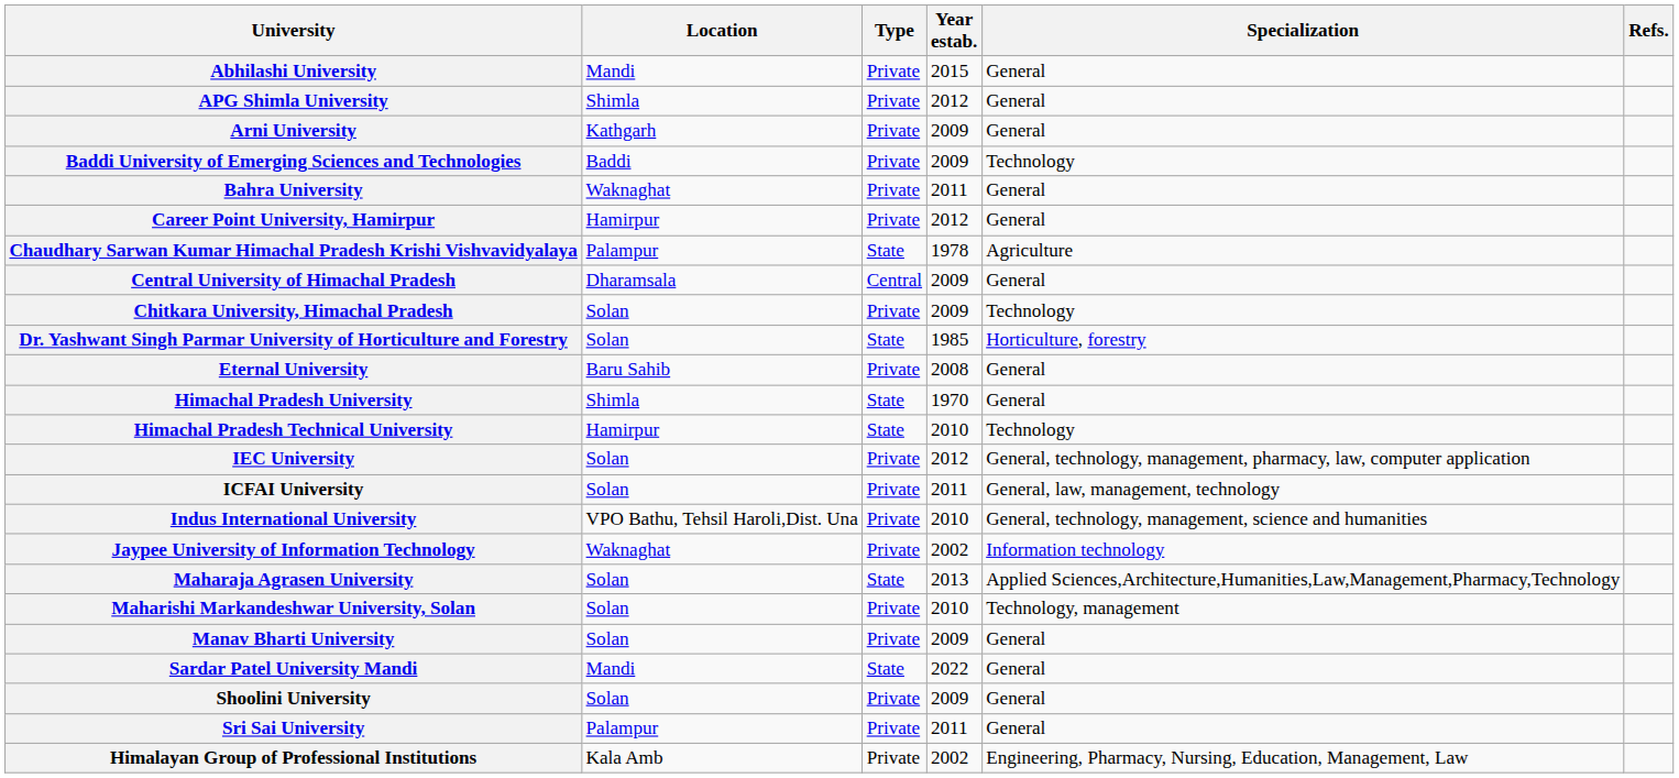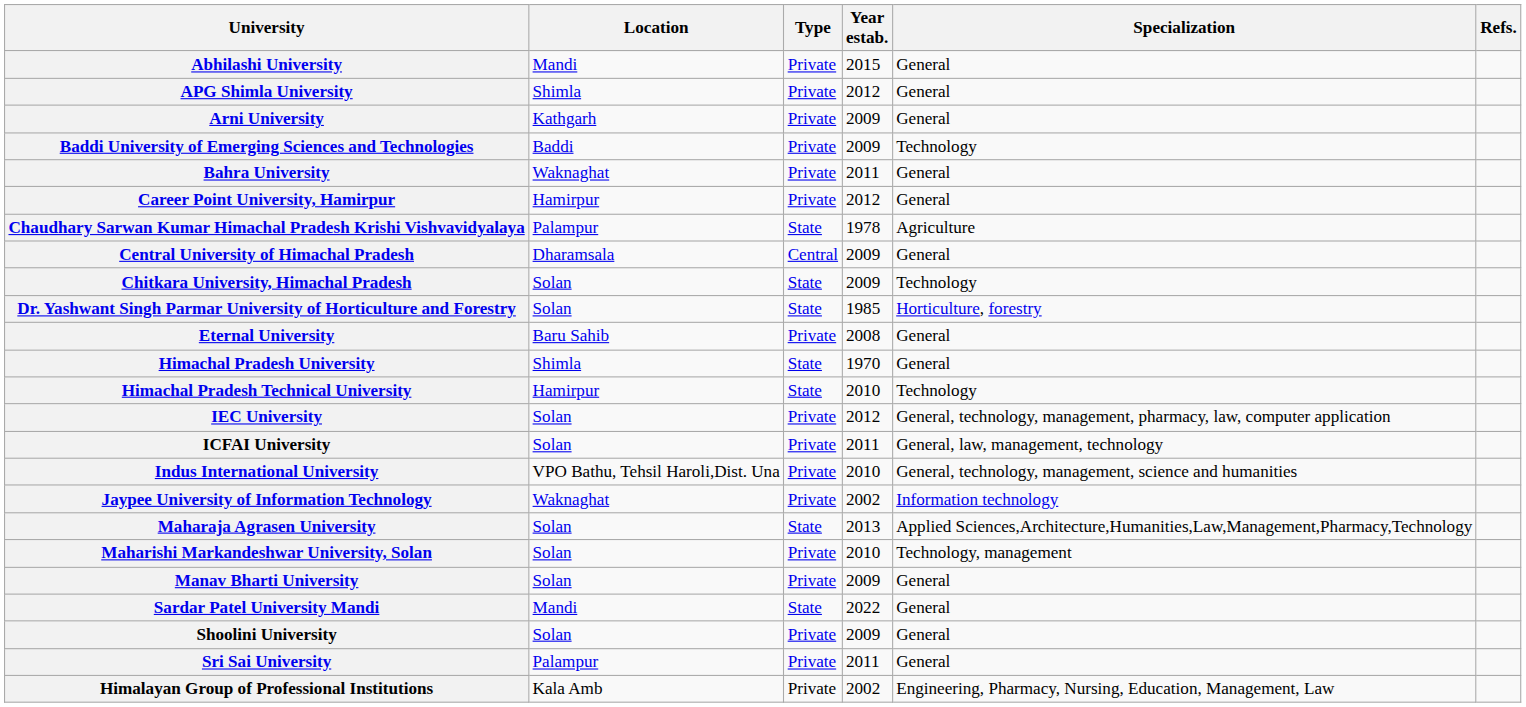 <table class="wikitable sortable collapsible plainrowheaders" border="1">
 <tr>
 <th>University</th>
 <th>Location</th>
 <th>Type</th>
 <th>Year<br>estab.</th>
 <th>Specialization</th>
 <th class="unsortable">Refs.</th>
 </tr>
 <tr>
 <th scope="row"><a href='#'>Abhilashi University</a></th>
 <td><a href='#'>Mandi</a></td>
 <td><a href='#'>Private</a></td>
 <td>2015</td>
 <td>General</td>
 <td></td>
 </tr>
 <tr>
 <th scope="row"><a href='#'>APG Shimla University</a></th>
 <td><a href='#'>Shimla</a></td>
 <td><a href='#'>Private</a></td>
 <td>2012</td>
 <td>General</td>
 <td></td>
 </tr>
 <tr>
 <th scope="row"><a href='#'>Arni University</a></th>
 <td><a href='#'>Kathgarh</a></td>
 <td><a href='#'>Private</a></td>
 <td>2009</td>
 <td>General</td>
 <td></td>
 </tr>
 <tr>
 <th scope="row"><a href='#'>Baddi University of Emerging Sciences and Technologies</a></th>
 <td><a href='#'>Baddi</a></td>
 <td><a href='#'>Private</a></td>
 <td>2009</td>
 <td>Technology</td>
 <td></td>
 </tr>
 <tr>
 <th scope="row"><a href='#'>Bahra University</a></th>
 <td><a href='#'>Waknaghat</a></td>
 <td><a href='#'>Private</a></td>
 <td>2011</td>
 <td>General</td>
 <td></td>
 </tr>
 <tr>
 <th scope="row"><a href='#'>Career Point University, Hamirpur</a></th>
 <td><a href='#'>Hamirpur</a></td>
 <td><a href='#'>Private</a></td>
 <td>2012</td>
 <td>General</td>
 <td></td>
 </tr>
 <tr>
 <th scope="row"><a href='#'>Chaudhary Sarwan Kumar Himachal Pradesh Krishi Vishvavidyalaya</a></th>
 <td><a href='#'>Palampur</a></td>
 <td><a href='#'>State</a></td>
 <td>1978</td>
 <td>Agriculture</td>
 <td></td>
 </tr>
 <tr>
 <th scope="row"><a href='#'>Central University of Himachal Pradesh</a></th>
 <td><a href='#'>Dharamsala</a></td>
 <td><a href='#'>Central</a></td>
 <td>2009</td>
 <td>General</td>
 <td></td>
 </tr>
 <tr>
 <th scope="row"><a href='#'>Chitkara University, Himachal Pradesh</a></th>
 <td><a href='#'>Solan</a></td>
-<td><a href='#'>Private</a></td>
+<td><a href='#'>State</a></td>
 <td>2009</td>
 <td>Technology</td>
 <td></td>
 </tr>
 <tr>
 <th scope="row"><a href='#'>Dr. Yashwant Singh Parmar University of Horticulture and Forestry</a></th>
 <td><a href='#'>Solan</a></td>
 <td><a href='#'>State</a></td>
 <td>1985</td>
 <td><a href='#'>Horticulture</a>, <a href='#'>forestry</a></td>
 <td></td>
 </tr>
 <tr>
 <th scope="row"><a href='#'>Eternal University</a></th>
 <td><a href='#'>Baru Sahib</a></td>
 <td><a href='#'>Private</a></td>
 <td>2008</td>
 <td>General</td>
 <td></td>
 </tr>
 <tr>
 <th scope="row"><a href='#'>Himachal Pradesh University</a></th>
 <td><a href='#'>Shimla</a></td>
 <td><a href='#'>State</a></td>
 <td>1970</td>
 <td>General</td>
 <td></td>
 </tr>
 <tr>
 <th scope="row"><a href='#'>Himachal Pradesh Technical University</a></th>
 <td><a href='#'>Hamirpur</a></td>
 <td><a href='#'>State</a></td>
 <td>2010</td>
 <td>Technology</td>
 <td></td>
 </tr>
 <tr>
 <th scope="row"><a href='#'>IEC University</a></th>
 <td><a href='#'>Solan</a></td>
 <td><a href='#'>Private</a></td>
 <td>2012</td>
 <td>General, technology, management, pharmacy, law, computer application</td>
 <td></td>
 </tr>
 <tr>
 <th scope="row">ICFAI University</th>
 <td><a href='#'>Solan</a></td>
 <td><a href='#'>Private</a></td>
 <td>2011</td>
 <td>General, law, management, technology</td>
 <td></td>
 </tr>
 <tr>
 <th scope="row"><a href='#'>Indus International University</a></th>
 <td>VPO Bathu, Tehsil Haroli,Dist. Una</td>
 <td><a href='#'>Private</a></td>
 <td>2010</td>
 <td>General, technology, management, science and humanities</td>
 </tr>
 <tr>
 <th scope="row"><a href='#'>Jaypee University of Information Technology</a></th>
 <td><a href='#'>Waknaghat</a></td>
 <td><a href='#'>Private</a></td>
 <td>2002</td>
 <td><a href='#'>Information technology</a></td>
 <td></td>
 </tr>
 <tr>
 <th scope="row"><a href='#'>Maharaja Agrasen University</a></th>
 <td><a href='#'>Solan</a></td>
 <td><a href='#'>State</a></td>
 <td>2013</td>
 <td>Applied Sciences,Architecture,Humanities,Law,Management,Pharmacy,Technology</td>
 <td></td>
 </tr>
 <tr>
 <th scope="row"><a href='#'>Maharishi Markandeshwar University, Solan</a></th>
 <td><a href='#'>Solan</a></td>
 <td><a href='#'>Private</a></td>
 <td>2010</td>
 <td>Technology, management</td>
 <td></td>
 </tr>
 <tr>
 <th scope="row"><a href='#'>Manav Bharti University</a></th>
 <td><a href='#'>Solan</a></td>
 <td><a href='#'>Private</a></td>
 <td>2009</td>
 <td>General</td>
 <td></td>
 </tr>
 <tr>
 <th scope="row"><a href='#'>Sardar Patel University Mandi</a></th>
 <td><a href='#'>Mandi</a></td>
 <td><a href='#'>State</a></td>
 <td>2022</td>
 <td>General</td>
 <td></td>
 </tr>
 <tr>
 <th scope="row">Shoolini University</th>
 <td><a href='#'>Solan</a></td>
 <td><a href='#'>Private</a></td>
 <td>2009</td>
 <td>General</td>
 <td></td>
 </tr>
 <tr>
 <th scope="row"><a href='#'>Sri Sai University</a></th>
 <td><a href='#'>Palampur</a></td>
 <td><a href='#'>Private</a></td>
 <td>2011</td>
 <td>General</td>
 <td></td>
 </tr>
 <tr>
 <th scope="row">Himalayan Group of Professional Institutions</th>
 <td>Kala Amb</td>
 <td>Private</td>
 <td>2002</td>
 <td>Engineering, Pharmacy, Nursing, Education, Management, Law</td>
 <td></td>
 </tr>
 </table>
